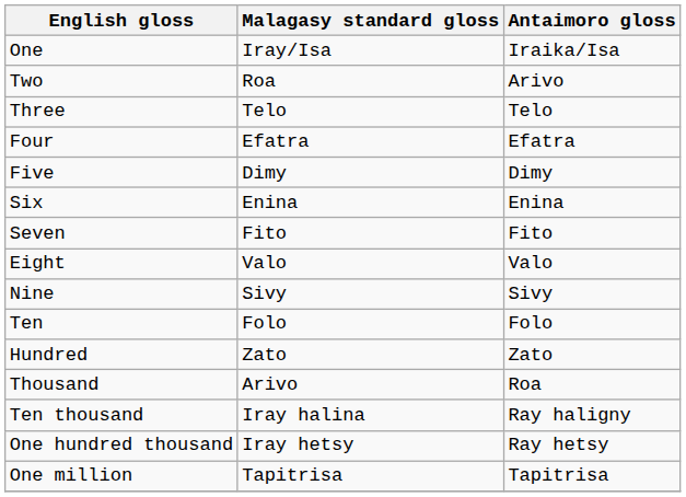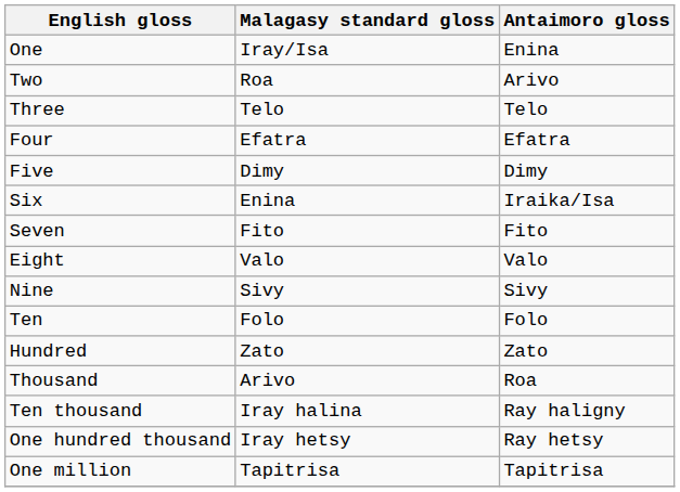 <table class="wikitable sortable">
 <tr>
 <th>English gloss</th>
 <th>Malagasy standard gloss</th>
 <th>Antaimoro gloss</th>
 </tr>
 <tr>
 <td>One</td>
 <td>Iray/Isa</td>
-<td>Iraika/Isa</td>
+<td>Enina</td>
 </tr>
 <tr>
 <td>Two</td>
 <td>Roa</td>
 <td>Arivo</td>
 </tr>
 <tr>
 <td>Three</td>
 <td>Telo</td>
 <td>Telo</td>
 </tr>
 <tr>
 <td>Four</td>
 <td>Efatra</td>
 <td>Efatra</td>
 </tr>
 <tr>
 <td>Five</td>
 <td>Dimy</td>
 <td>Dimy</td>
 </tr>
 <tr>
 <td>Six</td>
 <td>Enina</td>
-<td>Enina</td>
+<td>Iraika/Isa</td>
 </tr>
 <tr>
 <td>Seven</td>
 <td>Fito</td>
 <td>Fito</td>
 </tr>
 <tr>
 <td>Eight</td>
 <td>Valo</td>
 <td>Valo</td>
 </tr>
 <tr>
 <td>Nine</td>
 <td>Sivy</td>
 <td>Sivy</td>
 </tr>
 <tr>
 <td>Ten</td>
 <td>Folo</td>
 <td>Folo</td>
 </tr>
 <tr>
 <td>Hundred</td>
 <td>Zato</td>
 <td>Zato</td>
 </tr>
 <tr>
 <td>Thousand</td>
 <td>Arivo</td>
 <td>Roa</td>
 </tr>
 <tr>
 <td>Ten thousand</td>
 <td>Iray halina</td>
 <td>Ray haligny</td>
 </tr>
 <tr>
 <td>One hundred thousand</td>
 <td>Iray hetsy</td>
 <td>Ray hetsy</td>
 </tr>
 <tr>
 <td>One million</td>
 <td>Tapitrisa</td>
 <td>Tapitrisa</td>
 </tr>
 <tr>
 </tr>
 </table>
